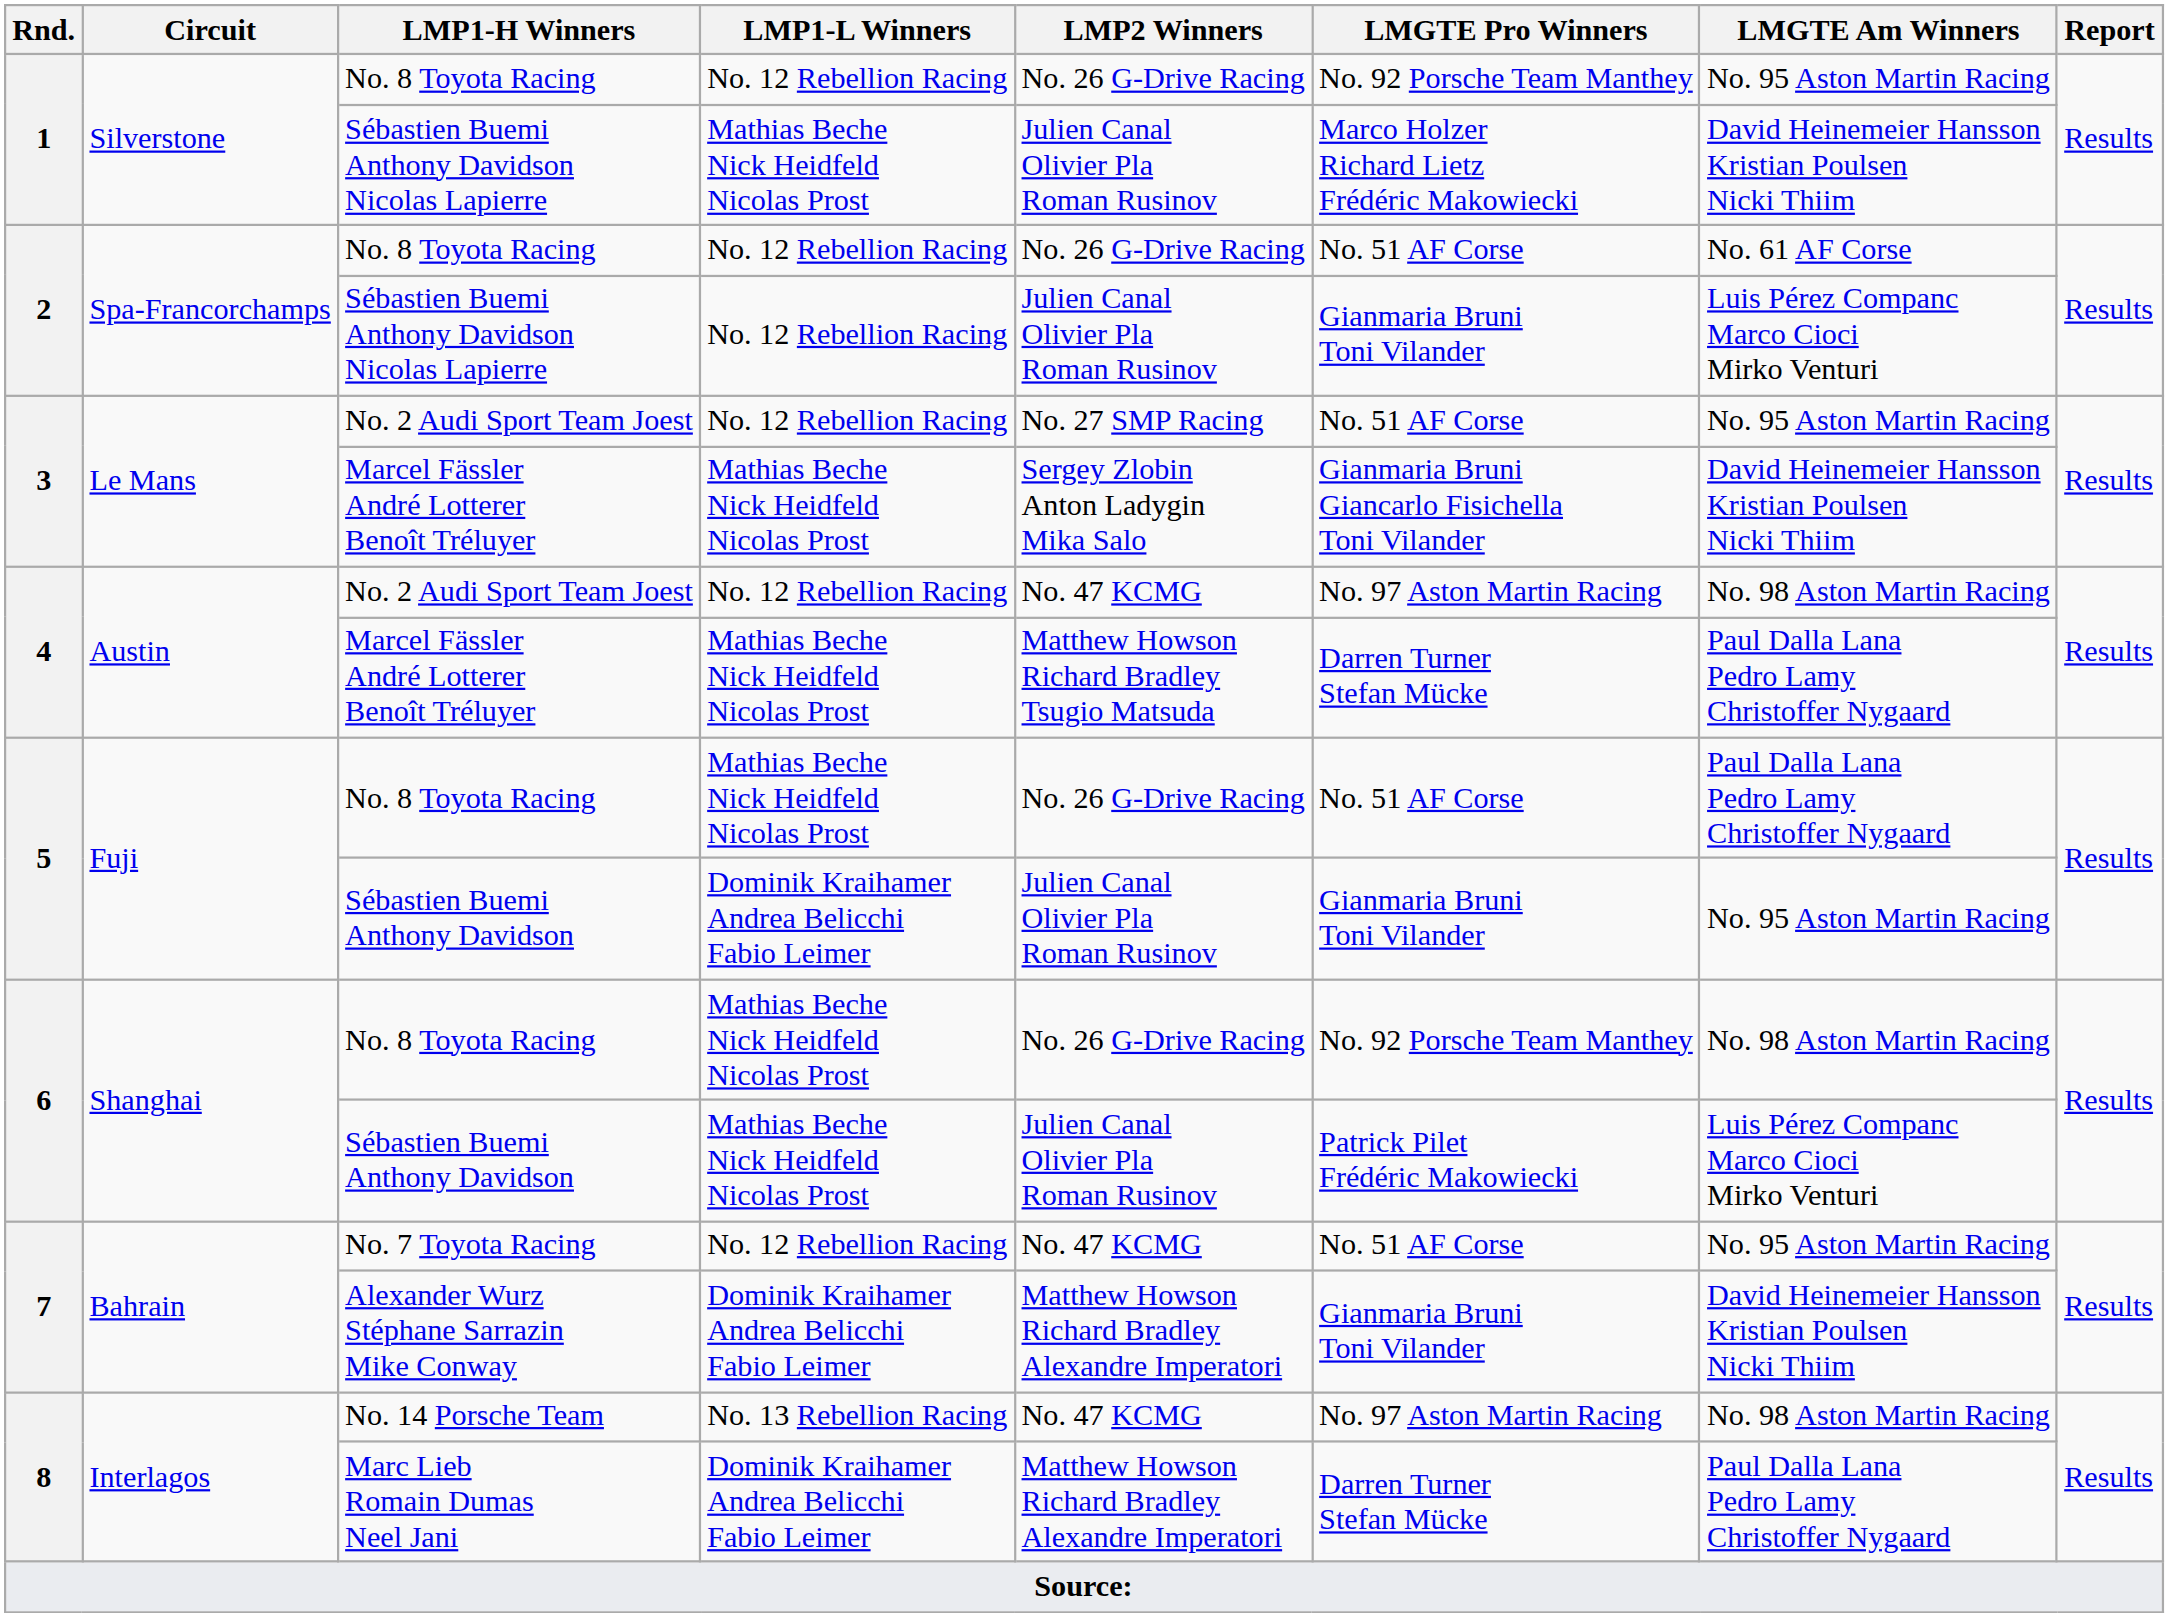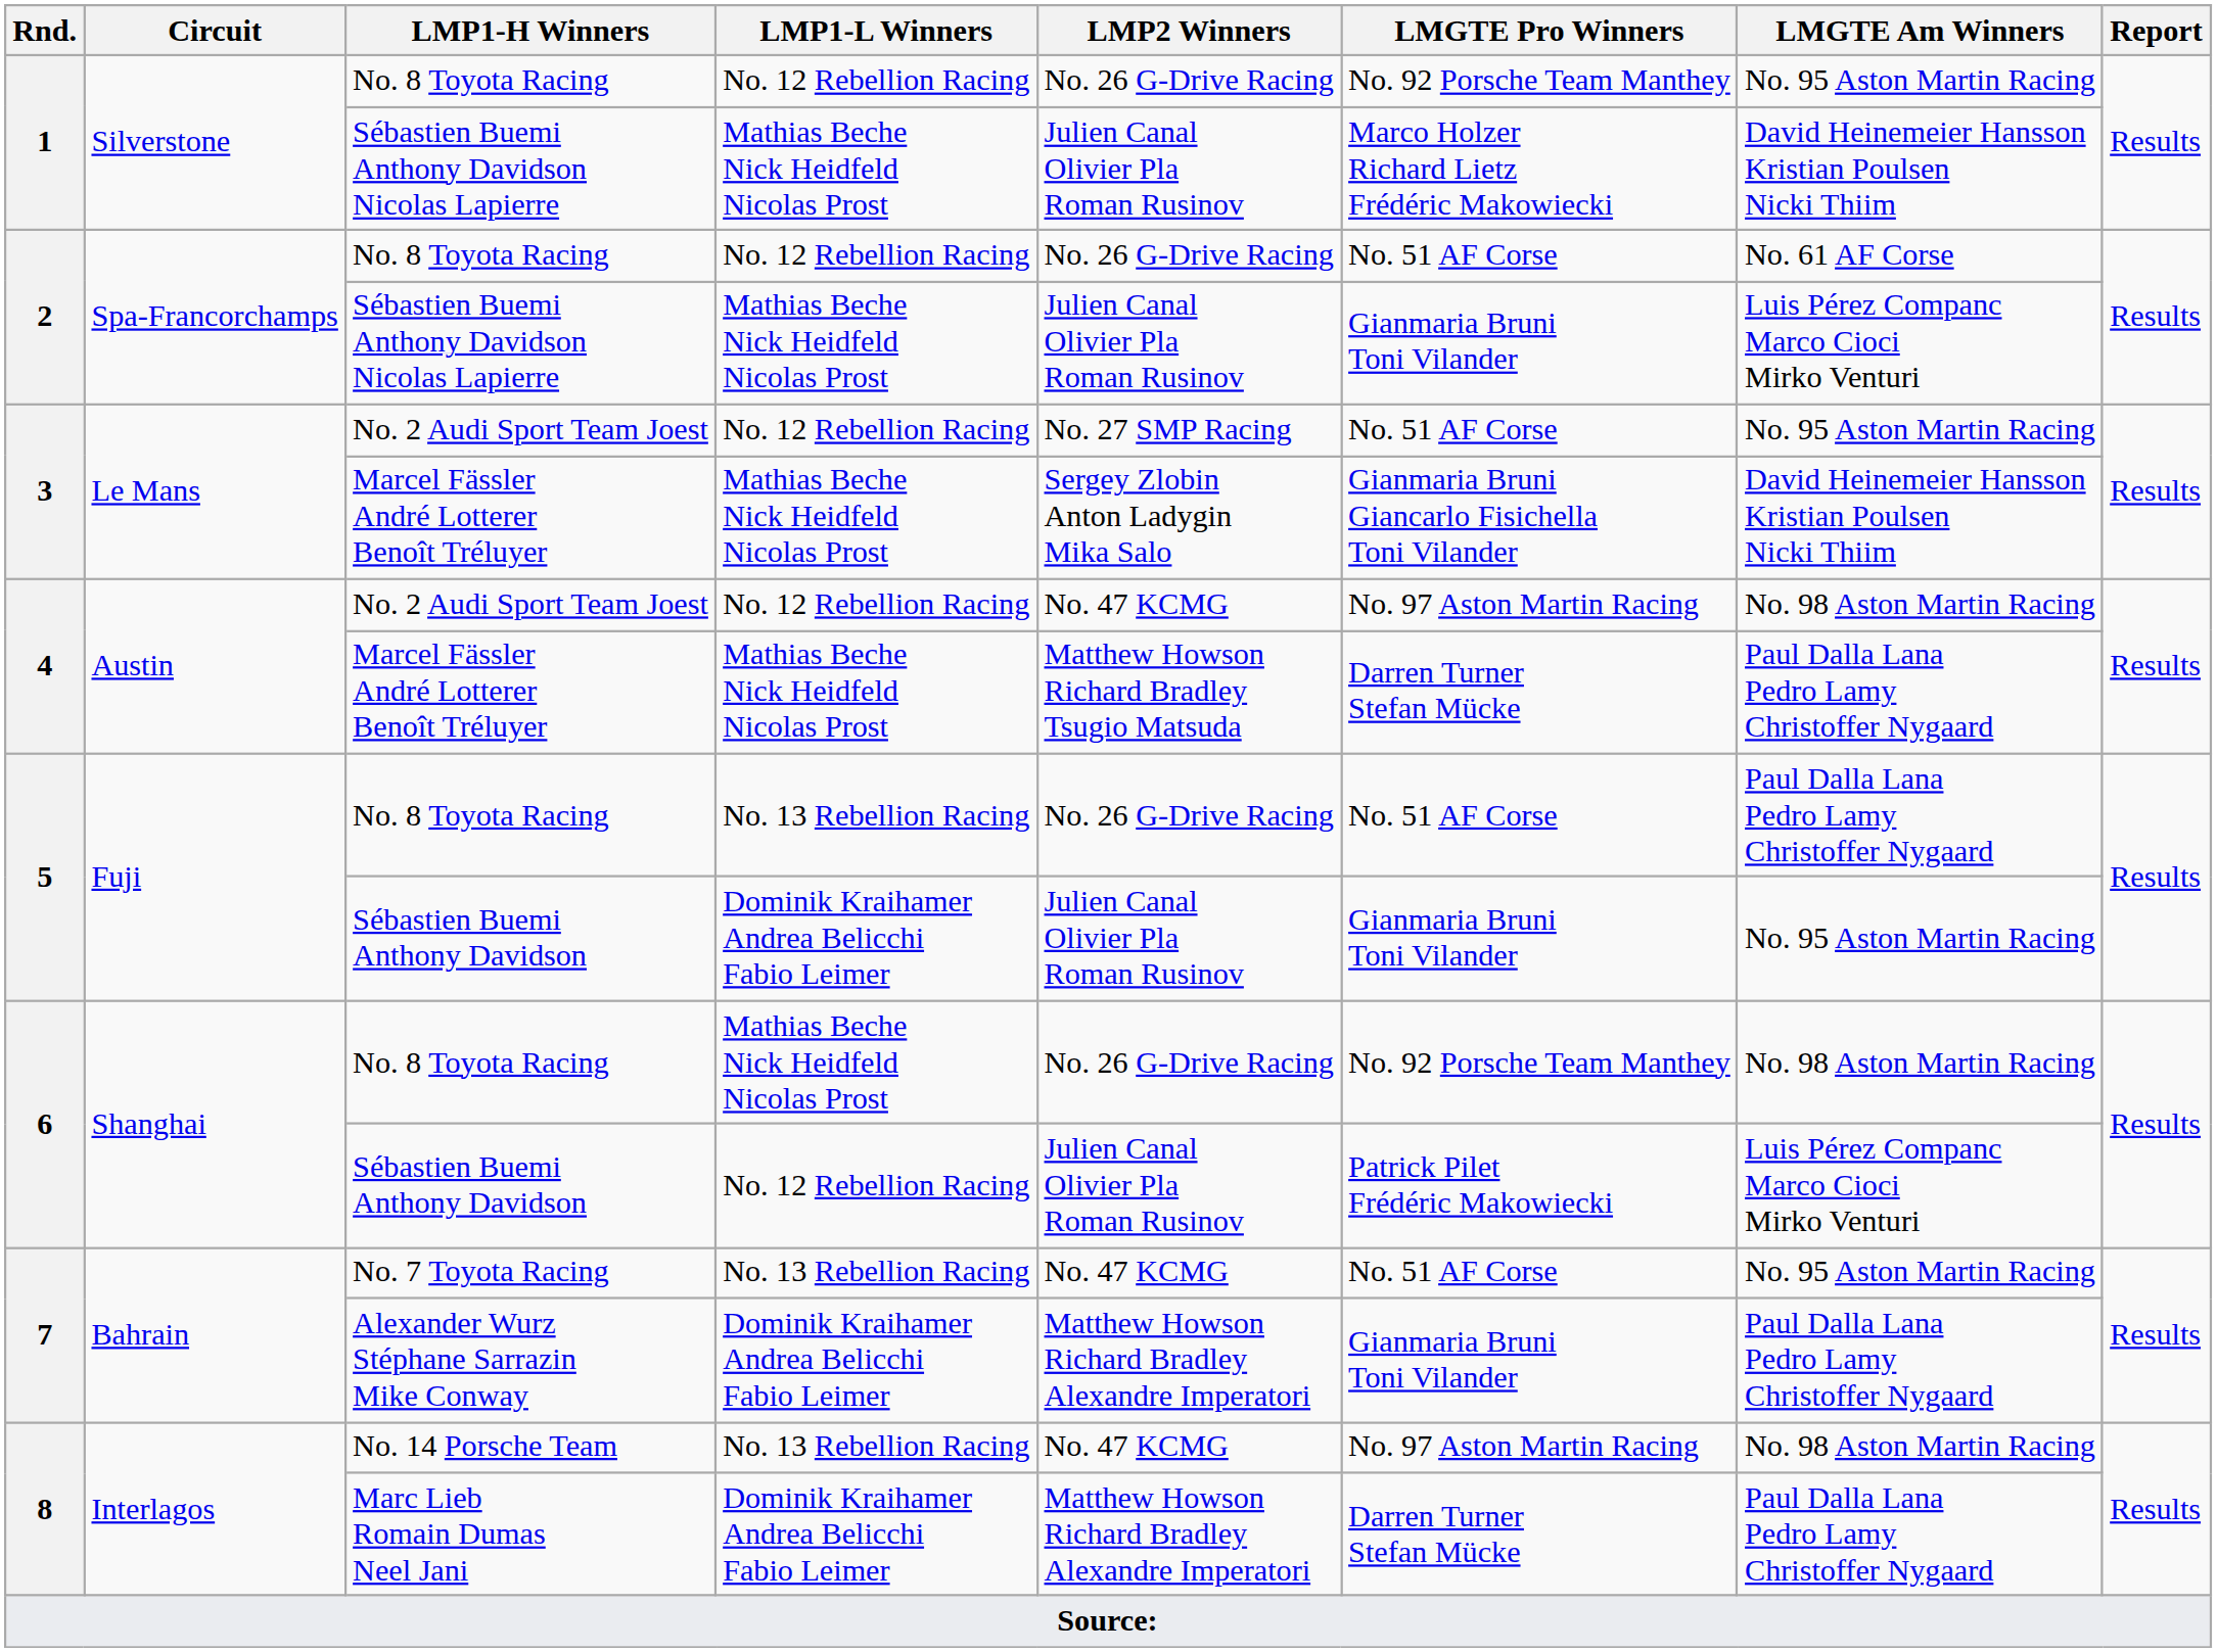 <table class="wikitable" style="font-size: 85%">
 <tr>
 <th>Rnd.</th>
 <th>Circuit</th>
 <th>LMP1-H Winners</th>
 <th>LMP1-L Winners</th>
 <th>LMP2 Winners</th>
 <th>LMGTE Pro Winners</th>
 <th>LMGTE Am Winners</th>
 <th>Report</th>
 </tr>
 <tr>
 <th rowspan=2>1</th>
 <td rowspan=2><a href='#'>Silverstone</a></td>
 <td> No. 8 <a href='#'>Toyota Racing</a></td>
 <td> No. 12 <a href='#'>Rebellion Racing</a></td>
 <td> No. 26 <a href='#'>G-Drive Racing</a></td>
 <td> No. 92 <a href='#'>Porsche Team Manthey</a></td>
 <td> No. 95 <a href='#'>Aston Martin Racing</a></td>
 <td rowspan=2><a href='#'>Results</a></td>
 </tr>
 <tr>
 <td> <a href='#'>Sébastien Buemi</a><br> <a href='#'>Anthony Davidson</a><br> <a href='#'>Nicolas Lapierre</a></td>
 <td> <a href='#'>Mathias Beche</a><br> <a href='#'>Nick Heidfeld</a><br> <a href='#'>Nicolas Prost</a></td>
 <td> <a href='#'>Julien Canal</a><br> <a href='#'>Olivier Pla</a><br> <a href='#'>Roman Rusinov</a></td>
 <td> <a href='#'>Marco Holzer</a><br> <a href='#'>Richard Lietz</a><br> <a href='#'>Frédéric Makowiecki</a></td>
 <td> <a href='#'>David Heinemeier Hansson</a><br> <a href='#'>Kristian Poulsen</a><br> <a href='#'>Nicki Thiim</a></td>
 </tr>
 <tr>
 <th rowspan=2>2</th>
 <td rowspan=2><a href='#'>Spa-Francorchamps</a></td>
 <td> No. 8 <a href='#'>Toyota Racing</a></td>
 <td> No. 12 <a href='#'>Rebellion Racing</a></td>
 <td> No. 26 <a href='#'>G-Drive Racing</a></td>
 <td> No. 51 <a href='#'>AF Corse</a></td>
 <td> No. 61 <a href='#'>AF Corse</a></td>
 <td rowspan=2><a href='#'>Results</a></td>
 </tr>
 <tr>
 <td> <a href='#'>Sébastien Buemi</a><br> <a href='#'>Anthony Davidson</a><br> <a href='#'>Nicolas Lapierre</a></td>
-<td> No. 12 <a href='#'>Rebellion Racing</a></td>
+<td> <a href='#'>Mathias Beche</a><br> <a href='#'>Nick Heidfeld</a><br> <a href='#'>Nicolas Prost</a></td>
 <td> <a href='#'>Julien Canal</a><br> <a href='#'>Olivier Pla</a><br> <a href='#'>Roman Rusinov</a></td>
 <td> <a href='#'>Gianmaria Bruni</a><br> <a href='#'>Toni Vilander</a></td>
 <td> <a href='#'>Luis Pérez Companc</a><br> <a href='#'>Marco Cioci</a><br> Mirko Venturi</td>
 </tr>
 <tr>
 <th rowspan=2>3</th>
 <td rowspan=2><a href='#'>Le Mans</a></td>
 <td> No. 2 <a href='#'>Audi Sport Team Joest</a></td>
 <td> No. 12 <a href='#'>Rebellion Racing</a></td>
 <td> No. 27 <a href='#'>SMP Racing</a></td>
 <td> No. 51 <a href='#'>AF Corse</a></td>
 <td> No. 95 <a href='#'>Aston Martin Racing</a></td>
 <td rowspan=2><a href='#'>Results</a></td>
 </tr>
 <tr>
 <td> <a href='#'>Marcel Fässler</a><br> <a href='#'>André Lotterer</a><br> <a href='#'>Benoît Tréluyer</a></td>
 <td> <a href='#'>Mathias Beche</a><br> <a href='#'>Nick Heidfeld</a><br> <a href='#'>Nicolas Prost</a></td>
 <td> <a href='#'>Sergey Zlobin</a><br> Anton Ladygin<br> <a href='#'>Mika Salo</a></td>
 <td> <a href='#'>Gianmaria Bruni</a><br> <a href='#'>Giancarlo Fisichella</a><br> <a href='#'>Toni Vilander</a></td>
 <td> <a href='#'>David Heinemeier Hansson</a><br> <a href='#'>Kristian Poulsen</a><br> <a href='#'>Nicki Thiim</a></td>
 </tr>
 <tr>
 <th rowspan=2>4</th>
 <td rowspan=2><a href='#'>Austin</a></td>
 <td> No. 2 <a href='#'>Audi Sport Team Joest</a></td>
 <td> No. 12 <a href='#'>Rebellion Racing</a></td>
 <td> No. 47 <a href='#'>KCMG</a></td>
 <td> No. 97 <a href='#'>Aston Martin Racing</a></td>
 <td> No. 98 <a href='#'>Aston Martin Racing</a></td>
 <td rowspan=2><a href='#'>Results</a></td>
 </tr>
 <tr>
 <td> <a href='#'>Marcel Fässler</a><br> <a href='#'>André Lotterer</a><br> <a href='#'>Benoît Tréluyer</a></td>
 <td> <a href='#'>Mathias Beche</a><br> <a href='#'>Nick Heidfeld</a><br> <a href='#'>Nicolas Prost</a></td>
 <td> <a href='#'>Matthew Howson</a><br> <a href='#'>Richard Bradley</a><br> <a href='#'>Tsugio Matsuda</a></td>
 <td> <a href='#'>Darren Turner</a><br> <a href='#'>Stefan Mücke</a></td>
 <td> <a href='#'>Paul Dalla Lana</a><br> <a href='#'>Pedro Lamy</a><br> <a href='#'>Christoffer Nygaard</a></td>
 </tr>
 <tr>
 <th rowspan=2>5</th>
 <td rowspan=2><a href='#'>Fuji</a></td>
 <td> No. 8 <a href='#'>Toyota Racing</a></td>
-<td> <a href='#'>Mathias Beche</a><br> <a href='#'>Nick Heidfeld</a><br> <a href='#'>Nicolas Prost</a></td>
+<td> No. 13 <a href='#'>Rebellion Racing</a></td>
 <td> No. 26 <a href='#'>G-Drive Racing</a></td>
 <td> No. 51 <a href='#'>AF Corse</a></td>
 <td> <a href='#'>Paul Dalla Lana</a><br> <a href='#'>Pedro Lamy</a><br> <a href='#'>Christoffer Nygaard</a></td>
 <td rowspan=2><a href='#'>Results</a></td>
 </tr>
 <tr>
 <td> <a href='#'>Sébastien Buemi</a><br> <a href='#'>Anthony Davidson</a></td>
 <td> <a href='#'>Dominik Kraihamer</a><br> <a href='#'>Andrea Belicchi</a><br> <a href='#'>Fabio Leimer</a></td>
 <td> <a href='#'>Julien Canal</a><br> <a href='#'>Olivier Pla</a><br> <a href='#'>Roman Rusinov</a></td>
 <td> <a href='#'>Gianmaria Bruni</a><br> <a href='#'>Toni Vilander</a></td>
 <td> No. 95 <a href='#'>Aston Martin Racing</a></td>
 </tr>
 <tr>
 <th rowspan=2>6</th>
 <td rowspan=2><a href='#'>Shanghai</a></td>
 <td> No. 8 <a href='#'>Toyota Racing</a></td>
 <td> <a href='#'>Mathias Beche</a><br> <a href='#'>Nick Heidfeld</a><br> <a href='#'>Nicolas Prost</a></td>
 <td> No. 26 <a href='#'>G-Drive Racing</a></td>
 <td> No. 92 <a href='#'>Porsche Team Manthey</a></td>
 <td> No. 98 <a href='#'>Aston Martin Racing</a></td>
 <td rowspan=2><a href='#'>Results</a></td>
 </tr>
 <tr>
 <td> <a href='#'>Sébastien Buemi</a><br> <a href='#'>Anthony Davidson</a></td>
-<td> <a href='#'>Mathias Beche</a><br> <a href='#'>Nick Heidfeld</a><br> <a href='#'>Nicolas Prost</a></td>
+<td> No. 12 <a href='#'>Rebellion Racing</a></td>
 <td> <a href='#'>Julien Canal</a><br> <a href='#'>Olivier Pla</a><br> <a href='#'>Roman Rusinov</a></td>
 <td> <a href='#'>Patrick Pilet</a><br> <a href='#'>Frédéric Makowiecki</a></td>
 <td> <a href='#'>Luis Pérez Companc</a><br> <a href='#'>Marco Cioci</a><br> Mirko Venturi</td>
 </tr>
 <tr>
 <th rowspan=2>7</th>
 <td rowspan=2><a href='#'>Bahrain</a></td>
 <td> No. 7 <a href='#'>Toyota Racing</a></td>
-<td> No. 12 <a href='#'>Rebellion Racing</a></td>
+<td> No. 13 <a href='#'>Rebellion Racing</a></td>
 <td> No. 47 <a href='#'>KCMG</a></td>
 <td> No. 51 <a href='#'>AF Corse</a></td>
 <td> No. 95 <a href='#'>Aston Martin Racing</a></td>
 <td rowspan=2><a href='#'>Results</a></td>
 </tr>
 <tr>
 <td> <a href='#'>Alexander Wurz</a><br> <a href='#'>Stéphane Sarrazin</a><br> <a href='#'>Mike Conway</a></td>
 <td> <a href='#'>Dominik Kraihamer</a><br> <a href='#'>Andrea Belicchi</a><br> <a href='#'>Fabio Leimer</a></td>
 <td> <a href='#'>Matthew Howson</a><br> <a href='#'>Richard Bradley</a><br> <a href='#'>Alexandre Imperatori</a></td>
 <td> <a href='#'>Gianmaria Bruni</a><br> <a href='#'>Toni Vilander</a></td>
-<td> <a href='#'>David Heinemeier Hansson</a><br> <a href='#'>Kristian Poulsen</a><br> <a href='#'>Nicki Thiim</a></td>
+<td> <a href='#'>Paul Dalla Lana</a><br> <a href='#'>Pedro Lamy</a><br> <a href='#'>Christoffer Nygaard</a></td>
 </tr>
 <tr>
 <th rowspan=2>8</th>
 <td rowspan=2><a href='#'>Interlagos</a></td>
 <td> No. 14 <a href='#'>Porsche Team</a></td>
 <td> No. 13 <a href='#'>Rebellion Racing</a></td>
 <td> No. 47 <a href='#'>KCMG</a></td>
 <td> No. 97 <a href='#'>Aston Martin Racing</a></td>
 <td> No. 98 <a href='#'>Aston Martin Racing</a></td>
 <td rowspan=2><a href='#'>Results</a></td>
 </tr>
 <tr>
 <td> <a href='#'>Marc Lieb</a><br> <a href='#'>Romain Dumas</a><br> <a href='#'>Neel Jani</a></td>
 <td> <a href='#'>Dominik Kraihamer</a><br> <a href='#'>Andrea Belicchi</a><br> <a href='#'>Fabio Leimer</a></td>
 <td> <a href='#'>Matthew Howson</a><br> <a href='#'>Richard Bradley</a><br> <a href='#'>Alexandre Imperatori</a></td>
 <td> <a href='#'>Darren Turner</a><br> <a href='#'>Stefan Mücke</a></td>
 <td> <a href='#'>Paul Dalla Lana</a><br> <a href='#'>Pedro Lamy</a><br> <a href='#'>Christoffer Nygaard</a></td>
 </tr>
 <tr class="sortbottom">
 <td colspan="8" style="background-color:#EAECF0;text-align:center"><strong>Source:</strong></td>
 </tr>
 </table>
